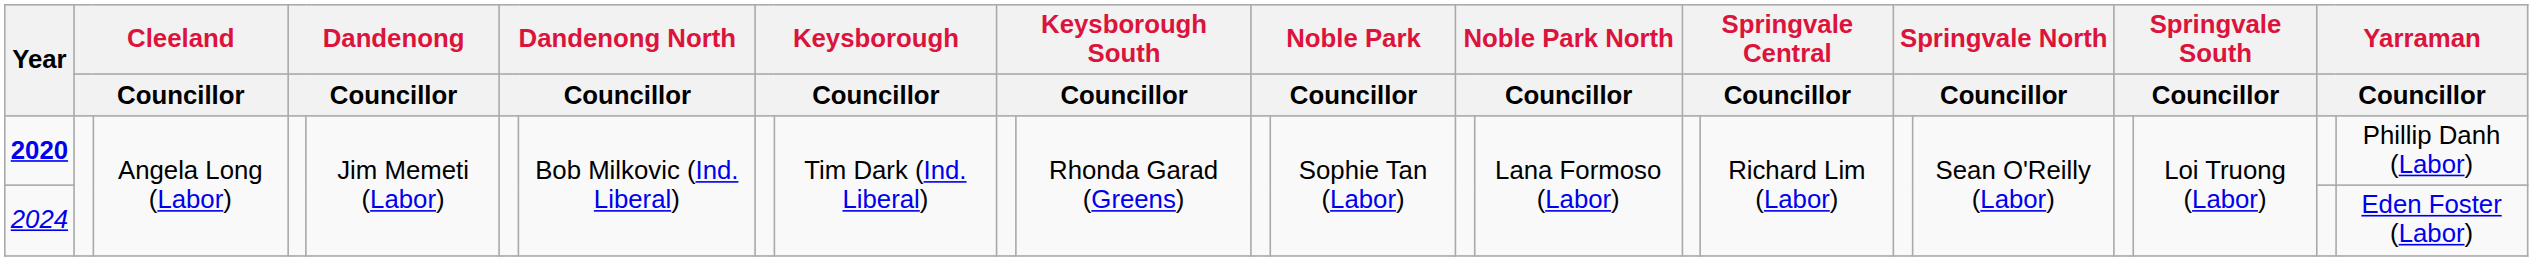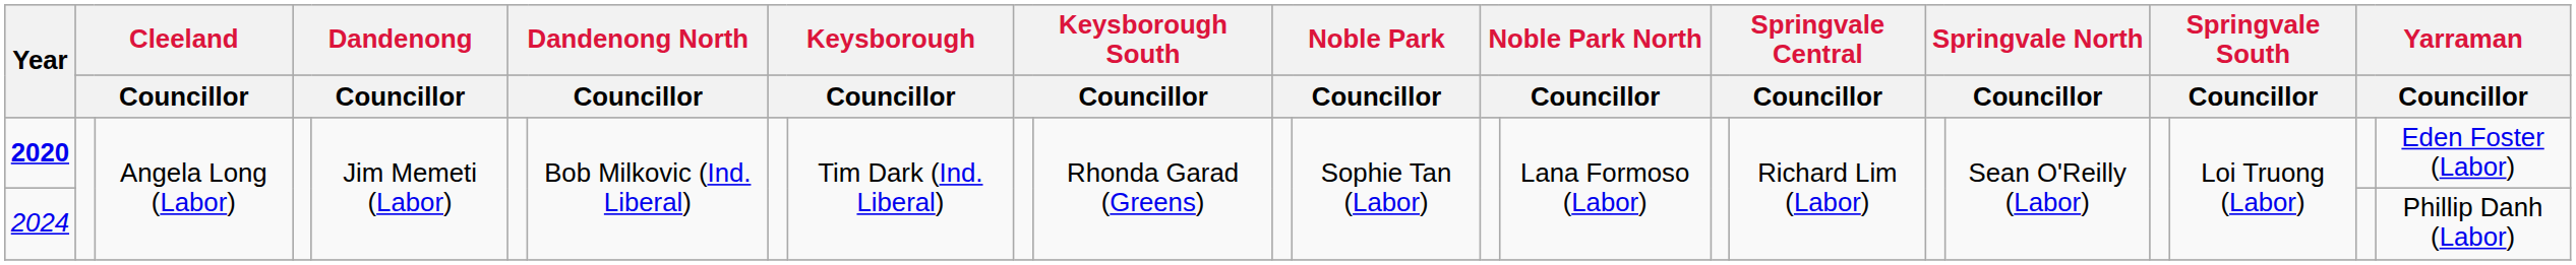 <table class="wikitable">
 <tr>
 <th rowspan="2">Year</th>
 <th style="color:crimson"; colspan="2">Cleeland</th>
 <th style="color:crimson"; colspan="2">Dandenong</th>
 <th style="color:crimson"; colspan="2">Dandenong North</th>
 <th style="color:crimson"; colspan="2">Keysborough</th>
 <th style="color:crimson"; colspan="2">Keysborough South</th>
 <th style="color:crimson"; colspan="2">Noble Park</th>
 <th style="color:crimson"; colspan="2">Noble Park North</th>
 <th style="color:crimson"; colspan="2">Springvale Central</th>
 <th style="color:crimson"; colspan="2">Springvale North</th>
 <th style="color:crimson"; colspan="2">Springvale South</th>
 <th style="color:crimson"; colspan="2">Yarraman</th>
 </tr>
 <tr>
 <th colspan="2">Councillor</th>
 <th colspan="2">Councillor</th>
 <th colspan="2">Councillor</th>
 <th colspan="2">Councillor</th>
 <th colspan="2">Councillor</th>
 <th colspan="2">Councillor</th>
 <th colspan="2">Councillor</th>
 <th colspan="2">Councillor</th>
 <th colspan="2">Councillor</th>
 <th colspan="2">Councillor</th>
 <th colspan="2">Councillor</th>
 </tr>
 <tr>
 <td><strong><a href='#'>2020</a></strong></td>
 <td rowspan="2" width="1px" > </td>
 <td rowspan="2"; align="center">Angela Long (<a href='#'>Labor</a>)</td>
 <td rowspan="2" width="1px" > </td>
 <td rowspan="2"; align="center">Jim Memeti (<a href='#'>Labor</a>)</td>
 <td rowspan="2" width="1px" > </td>
 <td rowspan="2"; align="center">Bob Milkovic (<a href='#'>Ind. Liberal</a>)</td>
 <td rowspan="2" width="1px" > </td>
 <td rowspan="2"; align="center">Tim Dark (<a href='#'>Ind. Liberal</a>)</td>
 <td rowspan="2" width="1px" > </td>
 <td rowspan="2"; align="center">Rhonda Garad (<a href='#'>Greens</a>)</td>
 <td rowspan="2" width="1px" > </td>
 <td rowspan="2"; align="center">Sophie Tan (<a href='#'>Labor</a>)</td>
 <td rowspan="2" width="1px" > </td>
 <td rowspan="2"; align="center">Lana Formoso (<a href='#'>Labor</a>)</td>
 <td rowspan="2" width="1px" > </td>
 <td rowspan="2"; align="center">Richard Lim (<a href='#'>Labor</a>)</td>
 <td rowspan="2" width="1px" > </td>
 <td rowspan="2"; align="center">Sean O'Reilly (<a href='#'>Labor</a>)</td>
 <td rowspan="2" width="1px" > </td>
 <td rowspan="2"; align="center">Loi Truong (<a href='#'>Labor</a>)</td>
 <td rowspan="1" width="1px" > </td>
-<td rowspan="1"; align="center">Phillip Danh (<a href='#'>Labor</a>)</td>
+<td rowspan="1"; align="center"><a href='#'>Eden Foster</a> (<a href='#'>Labor</a>)</td>
 </tr>
 <tr>
 <td><em><a href='#'>2024</a></em></td>
 <td rowspan="1" width="1px" > </td>
-<td rowspan="1"; align="center"><a href='#'>Eden Foster</a> (<a href='#'>Labor</a>)</td>
+<td rowspan="1"; align="center">Phillip Danh (<a href='#'>Labor</a>)</td>
 </tr>
 </table>
